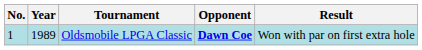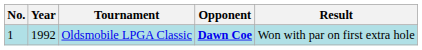 <table class="wikitable" style="font-size:95%;">
 <tr>
 <th>No.</th>
 <th>Year</th>
 <th>Tournament</th>
 <th>Opponent</th>
 <th>Result</th>
 </tr>
 <tr style="background:#B0E0E6;">
 <td>1</td>
-<td>1989</td>
+<td>1992</td>
 <td><a href='#'>Oldsmobile LPGA Classic</a></td>
 <td><strong> <a href='#'>Dawn Coe</a></strong></td>
 <td>Won with par on first extra hole</td>
 </tr>
 </table>
